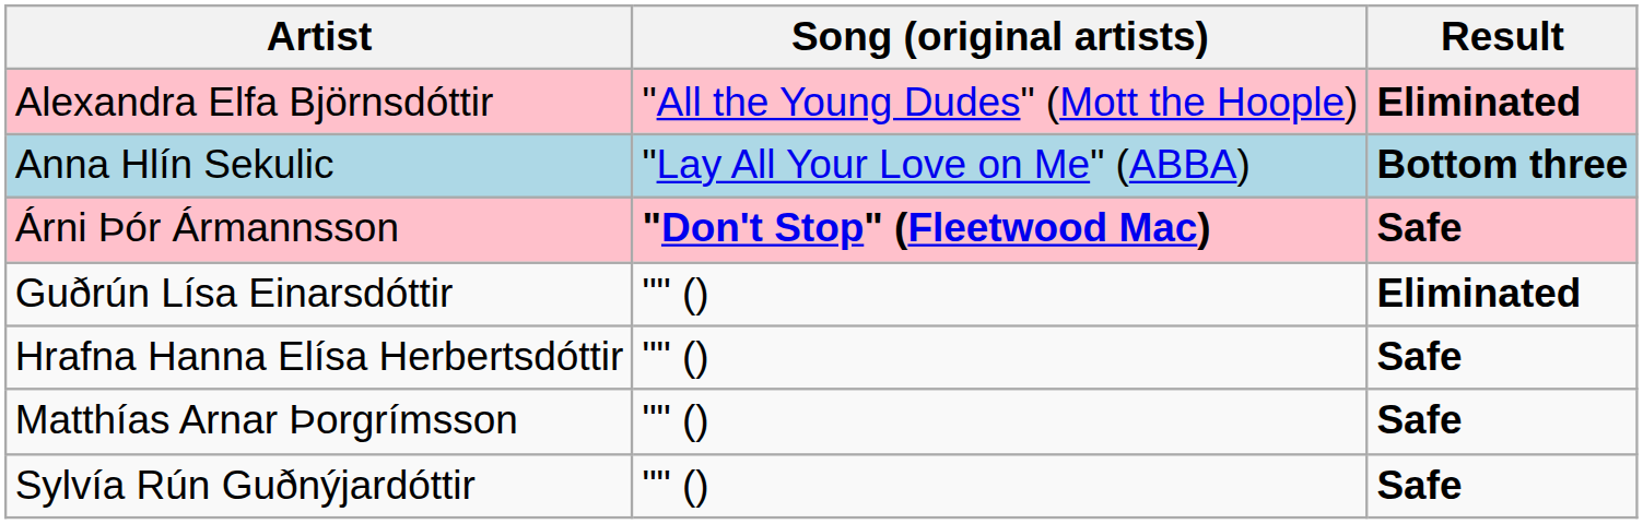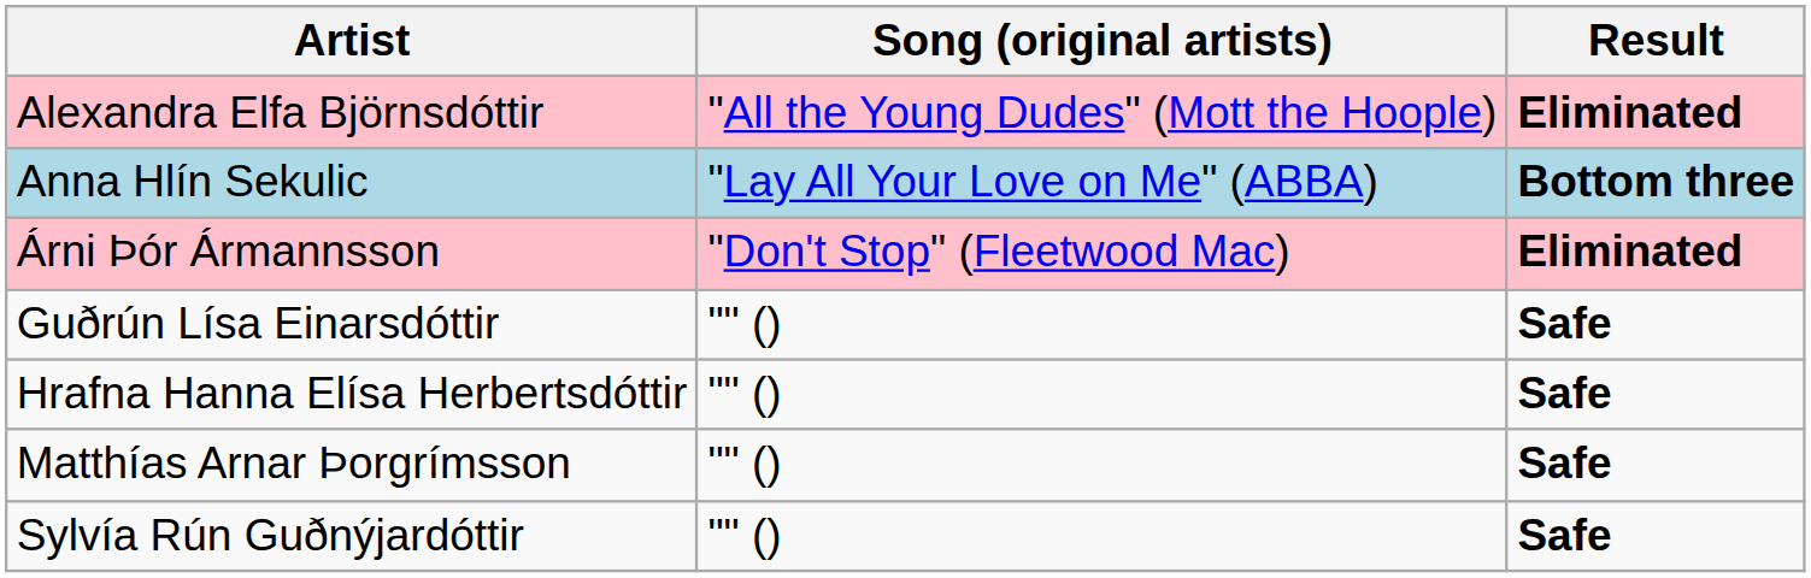 <table class=wikitable>
 <tr>
 <th>Artist</th>
 <th>Song (original artists)</th>
 <th>Result</th>
 </tr>
 <tr style="background:pink;">
 <td>Alexandra Elfa Björnsdóttir</td>
 <td>"<a href='#'>All the Young Dudes</a>" (<a href='#'>Mott the Hoople</a>)</td>
 <td><strong>Eliminated</strong></td>
 </tr>
 <tr style="background:lightblue;">
 <td>Anna Hlín Sekulic</td>
 <td>"<a href='#'>Lay All Your Love on Me</a>" (<a href='#'>ABBA</a>)</td>
 <td><strong>Bottom three</strong></td>
 </tr>
 <tr style="background:pink;">
 <td>Árni Þór Ármannsson</td>
-<td><strong>"<a href='#'>Don't Stop</a>" (<a href='#'>Fleetwood Mac</a>)</strong></td>
-<td><strong>Safe</strong></td>
+<td>"<a href='#'>Don't Stop</a>" (<a href='#'>Fleetwood Mac</a>)</td>
+<td><strong>Eliminated</strong></td>
 </tr>
 <tr>
 <td>Guðrún Lísa Einarsdóttir</td>
 <td>"" ()</td>
-<td><strong>Eliminated</strong></td>
+<td><strong>Safe</strong></td>
 </tr>
 <tr>
 <td>Hrafna Hanna Elísa Herbertsdóttir</td>
 <td>"" ()</td>
 <td><strong>Safe</strong></td>
 </tr>
 <tr>
 <td>Matthías Arnar Þorgrímsson</td>
 <td>"" ()</td>
 <td><strong>Safe</strong></td>
 </tr>
 <tr>
 <td>Sylvía Rún Guðnýjardóttir</td>
 <td>"" ()</td>
 <td><strong>Safe</strong></td>
 </tr>
 </table>
